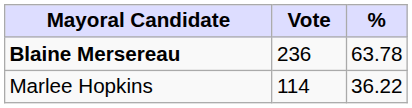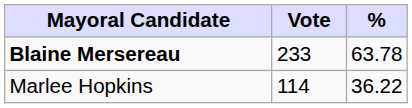 <table class="wikitable">
 <tr>
 <th style="background:#ddf; width:200px;">Mayoral Candidate</th>
 <th style="background:#ddf; width:50px;">Vote</th>
 <th style="background:#ddf; width:30px;">%</th>
 </tr>
 <tr>
 <td><strong>Blaine Mersereau</strong></td>
-<td>236</td>
+<td>233</td>
 <td>63.78</td>
 </tr>
 <tr>
 <td>Marlee Hopkins</td>
 <td>114</td>
 <td>36.22</td>
 </tr>
 </table>
